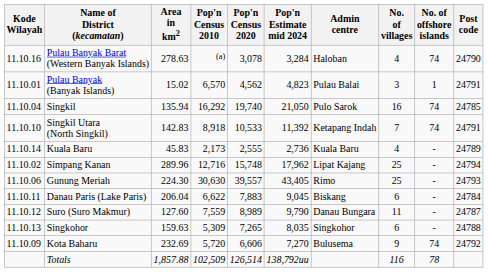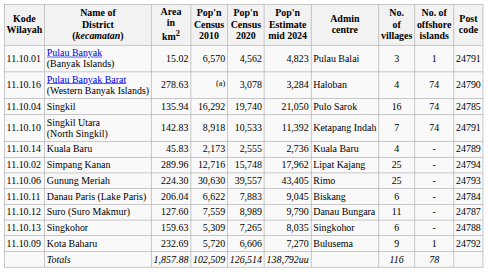 <table class="sortable wikitable">
 <tr>
 <th>Kode<br>Wilayah</th>
 <th>Name of<br>District<br>(<em>kecamatan</em>)</th>
 <th>Area<br> in <br> km<sup>2</sup></th>
 <th>Pop'n<br>Census<br>2010</th>
 <th>Pop'n<br>Census<br>2020</th>
 <th>Pop'n<br>Estimate<br>mid 2024</th>
 <th>Admin <br> centre</th>
 <th>No.<br>of<br>villages</th>
 <th>No. of<br>offshore<br>islands</th>
 <th>Post<br>code</th>
 </tr>
 <tr>
+<td>11.10.01</td>
+<td><a href='#'>Pulau Banyak</a> <br>(Banyak Islands)</td>
+<td align="right">15.02</td>
+<td align="right">6,570</td>
+<td align="right">4,562</td>
+<td align="right">4,823</td>
+<td>Pulau Balai</td>
+<td align="center">3</td>
+<td align="center">1</td>
+<td>24791</td>
+</tr>
+<tr>
 <td>11.10.16</td>
 <td><a href='#'>Pulau Banyak Barat</a> <br>(Western Banyak Islands)</td>
 <td align="right">278.63</td>
 <td align="right"><sup>(a)</sup></td>
 <td align="right">3,078</td>
 <td align="right">3,284</td>
 <td>Haloban</td>
 <td align="center">4</td>
 <td align="center">74</td>
 <td>24790</td>
-</tr>
-<tr>
-<td>11.10.01</td>
-<td><a href='#'>Pulau Banyak</a> <br>(Banyak Islands)</td>
-<td align="right">15.02</td>
-<td align="right">6,570</td>
-<td align="right">4,562</td>
-<td align="right">4,823</td>
-<td>Pulau Balai</td>
-<td align="center">3</td>
-<td align="center">1</td>
-<td>24791</td>
 </tr>
 <tr>
 <td>11.10.04</td>
 <td>Singkil</td>
 <td align="right">135.94</td>
 <td align="right">16,292</td>
 <td align="right">19,740</td>
 <td align="right">21,050</td>
 <td>Pulo Sarok</td>
 <td align="center">16</td>
 <td align="center">74</td>
 <td>24785</td>
 </tr>
 <tr>
 <td>11.10.10</td>
 <td>Singkil Utara <br>(North Singkil)</td>
 <td align="right">142.83</td>
 <td align="right">8,918</td>
 <td align="right">10,533</td>
 <td align="right">11,392</td>
 <td>Ketapang Indah</td>
 <td align="center">7</td>
 <td align="center">74</td>
 <td>24791</td>
 </tr>
 <tr>
 <td>11.10.14</td>
 <td>Kuala Baru</td>
 <td align="right">45.83</td>
 <td align="right">2,173</td>
 <td align="right">2,555</td>
 <td align="right">2,736</td>
 <td>Kuala Baru</td>
 <td align="center">4</td>
 <td align="center">-</td>
 <td>24789</td>
 </tr>
 <tr>
 <td>11.10.02</td>
 <td>Simpang Kanan</td>
 <td align="right">289.96</td>
 <td align="right">12,716</td>
 <td align="right">15,748</td>
 <td align="right">17,962</td>
 <td>Lipat Kajang</td>
 <td align="center">25</td>
 <td align="center">-</td>
 <td>24794</td>
 </tr>
 <tr>
 <td>11.10.06</td>
 <td>Gunung Meriah</td>
 <td align="right">224.30</td>
 <td align="right">30,630</td>
 <td align="right">39,557</td>
 <td align="right">43,405</td>
 <td>Rimo</td>
 <td align="center">25</td>
 <td align="center">-</td>
 <td>24793</td>
 </tr>
 <tr>
 <td>11.10.11</td>
 <td>Danau Paris (Lake Paris)</td>
 <td align="right">206.04</td>
 <td align="right">6,622</td>
 <td align="right">7,883</td>
 <td align="right">9,045</td>
 <td>Biskang</td>
 <td align="center">6</td>
 <td align="center">-</td>
 <td>24784</td>
 </tr>
 <tr>
 <td>11.10.12</td>
 <td>Suro (Suro Makmur)</td>
 <td align="right">127.60</td>
 <td align="right">7,559</td>
 <td align="right">8,989</td>
 <td align="right">9,790</td>
 <td>Danau Bungara</td>
 <td align="center">11</td>
 <td align="center">-</td>
 <td>24787</td>
 </tr>
 <tr>
 <td>11.10.13</td>
 <td>Singkohor</td>
 <td align="right">159.63</td>
 <td align="right">5,309</td>
 <td align="right">7,265</td>
 <td align="right">8,035</td>
 <td>Singkohor</td>
 <td align="center">6</td>
 <td align="center">-</td>
 <td>24788</td>
 </tr>
 <tr>
 <td>11.10.09</td>
 <td>Kota Baharu</td>
 <td align="right">232.69</td>
 <td align="right">5,720</td>
 <td align="right">6,606</td>
 <td align="right">7,270</td>
 <td>Bulusema</td>
 <td align="center">9</td>
-<td align="center">74</td>
+<td align="center">1</td>
 <td>24792</td>
 </tr>
 <tr>
 <td></td>
 <td><em>Totals</em></td>
 <td align="right"><em>1,857.88</em></td>
 <td align="right"><em>102,509</em></td>
 <td align="right"><em>126,514</em></td>
 <td align="right"><em>138,792uu</em></td>
 <td></td>
 <td align="center"><em>116</em></td>
 <td align="center"><em>78</em></td>
 <td></td>
 </tr>
 </table>
